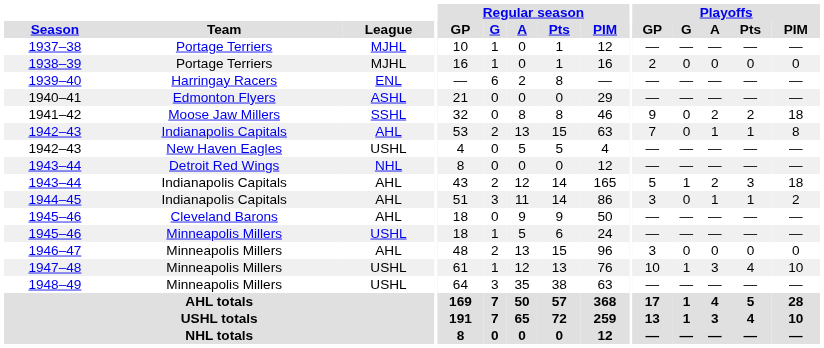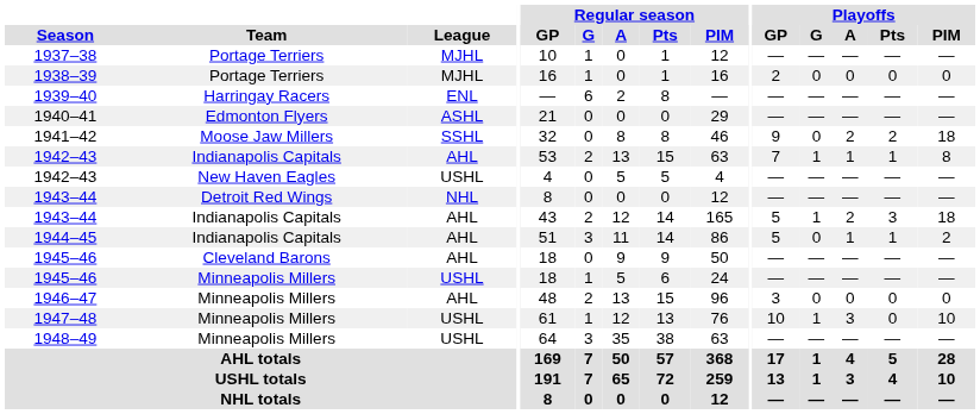 <table border="0" cellpadding="1" cellspacing="0" style="text-align:center; width:60em">
 <tr bgcolor="#e0e0e0">
 <th colspan="3" bgcolor="#ffffff"></th>
 <th rowspan="100" bgcolor="#ffffff"></th>
 <th colspan="5"><a href='#'>Regular season</a></th>
 <th rowspan="100" bgcolor="#ffffff"></th>
 <th colspan="5"><a href='#'>Playoffs</a></th>
 </tr>
 <tr bgcolor="#e0e0e0">
 <th><a href='#'>Season</a></th>
 <th>Team</th>
 <th>League</th>
 <th>GP</th>
 <th><a href='#'>G</a></th>
 <th><a href='#'>A</a></th>
 <th><a href='#'>Pts</a></th>
 <th><a href='#'>PIM</a></th>
 <th>GP</th>
 <th>G</th>
 <th>A</th>
 <th>Pts</th>
 <th>PIM</th>
 </tr>
 <tr>
 <td><a href='#'>1937–38</a></td>
 <td><a href='#'>Portage Terriers</a></td>
 <td><a href='#'>MJHL</a></td>
 <td>10</td>
 <td>1</td>
 <td>0</td>
 <td>1</td>
 <td>12</td>
 <td>—</td>
 <td>—</td>
 <td>—</td>
 <td>—</td>
 <td>—</td>
 </tr>
 <tr bgcolor="#f0f0f0">
 <td><a href='#'>1938–39</a></td>
 <td>Portage Terriers</td>
 <td>MJHL</td>
 <td>16</td>
 <td>1</td>
 <td>0</td>
 <td>1</td>
 <td>16</td>
 <td>2</td>
 <td>0</td>
 <td>0</td>
 <td>0</td>
 <td>0</td>
 </tr>
 <tr>
 <td><a href='#'>1939–40</a></td>
 <td><a href='#'>Harringay Racers</a></td>
 <td><a href='#'>ENL</a></td>
 <td>—</td>
 <td>6</td>
 <td>2</td>
 <td>8</td>
 <td>—</td>
 <td>—</td>
 <td>—</td>
 <td>—</td>
 <td>—</td>
 <td>—</td>
 </tr>
 <tr bgcolor="#f0f0f0">
 <td>1940–41</td>
 <td><a href='#'>Edmonton Flyers</a></td>
 <td><a href='#'>ASHL</a></td>
 <td>21</td>
 <td>0</td>
 <td>0</td>
 <td>0</td>
 <td>29</td>
 <td>—</td>
 <td>—</td>
 <td>—</td>
 <td>—</td>
 <td>—</td>
 </tr>
 <tr>
 <td>1941–42</td>
 <td><a href='#'>Moose Jaw Millers</a></td>
 <td><a href='#'>SSHL</a></td>
 <td>32</td>
 <td>0</td>
 <td>8</td>
 <td>8</td>
 <td>46</td>
 <td>9</td>
 <td>0</td>
 <td>2</td>
 <td>2</td>
 <td>18</td>
 </tr>
 <tr bgcolor="#f0f0f0">
 <td><a href='#'>1942–43</a></td>
 <td><a href='#'>Indianapolis Capitals</a></td>
 <td><a href='#'>AHL</a></td>
 <td>53</td>
 <td>2</td>
 <td>13</td>
 <td>15</td>
 <td>63</td>
 <td>7</td>
-<td>0</td>
+<td>1</td>
 <td>1</td>
 <td>1</td>
 <td>8</td>
 </tr>
 <tr>
 <td>1942–43</td>
 <td><a href='#'>New Haven Eagles</a></td>
 <td>USHL</td>
 <td>4</td>
 <td>0</td>
 <td>5</td>
 <td>5</td>
 <td>4</td>
 <td>—</td>
 <td>—</td>
 <td>—</td>
 <td>—</td>
 <td>—</td>
 </tr>
 <tr bgcolor="#f0f0f0">
 <td><a href='#'>1943–44</a></td>
 <td><a href='#'>Detroit Red Wings</a></td>
 <td><a href='#'>NHL</a></td>
 <td>8</td>
 <td>0</td>
 <td>0</td>
 <td>0</td>
 <td>12</td>
 <td>—</td>
 <td>—</td>
 <td>—</td>
 <td>—</td>
 <td>—</td>
 </tr>
 <tr>
 <td><a href='#'>1943–44</a></td>
 <td>Indianapolis Capitals</td>
 <td>AHL</td>
 <td>43</td>
 <td>2</td>
 <td>12</td>
 <td>14</td>
 <td>165</td>
 <td>5</td>
 <td>1</td>
 <td>2</td>
 <td>3</td>
 <td>18</td>
 </tr>
 <tr bgcolor="#f0f0f0">
 <td><a href='#'>1944–45</a></td>
 <td>Indianapolis Capitals</td>
 <td>AHL</td>
 <td>51</td>
 <td>3</td>
 <td>11</td>
 <td>14</td>
 <td>86</td>
-<td>3</td>
+<td>5</td>
 <td>0</td>
 <td>1</td>
 <td>1</td>
 <td>2</td>
 </tr>
 <tr>
 <td><a href='#'>1945–46</a></td>
 <td><a href='#'>Cleveland Barons</a></td>
 <td>AHL</td>
 <td>18</td>
 <td>0</td>
 <td>9</td>
 <td>9</td>
 <td>50</td>
 <td>—</td>
 <td>—</td>
 <td>—</td>
 <td>—</td>
 <td>—</td>
 </tr>
 <tr bgcolor="#f0f0f0">
 <td><a href='#'>1945–46</a></td>
 <td><a href='#'>Minneapolis Millers</a></td>
 <td><a href='#'>USHL</a></td>
 <td>18</td>
 <td>1</td>
 <td>5</td>
 <td>6</td>
 <td>24</td>
 <td>—</td>
 <td>—</td>
 <td>—</td>
 <td>—</td>
 <td>—</td>
 </tr>
 <tr>
 <td><a href='#'>1946–47</a></td>
 <td>Minneapolis Millers</td>
 <td>AHL</td>
 <td>48</td>
 <td>2</td>
 <td>13</td>
 <td>15</td>
 <td>96</td>
 <td>3</td>
 <td>0</td>
 <td>0</td>
 <td>0</td>
 <td>0</td>
 </tr>
 <tr bgcolor="#f0f0f0">
 <td><a href='#'>1947–48</a></td>
 <td>Minneapolis Millers</td>
 <td>USHL</td>
 <td>61</td>
 <td>1</td>
 <td>12</td>
 <td>13</td>
 <td>76</td>
 <td>10</td>
 <td>1</td>
 <td>3</td>
-<td>4</td>
+<td>0</td>
 <td>10</td>
 </tr>
 <tr>
 <td><a href='#'>1948–49</a></td>
 <td>Minneapolis Millers</td>
 <td>USHL</td>
 <td>64</td>
 <td>3</td>
 <td>35</td>
 <td>38</td>
 <td>63</td>
 <td>—</td>
 <td>—</td>
 <td>—</td>
 <td>—</td>
 <td>—</td>
 </tr>
 <tr bgcolor="#e0e0e0">
 <th colspan="3">AHL totals</th>
 <th>169</th>
 <th>7</th>
 <th>50</th>
 <th>57</th>
 <th>368</th>
 <th>17</th>
 <th>1</th>
 <th>4</th>
 <th>5</th>
 <th>28</th>
 </tr>
 <tr bgcolor="#e0e0e0">
 <th colspan="3">USHL totals</th>
 <th>191</th>
 <th>7</th>
 <th>65</th>
 <th>72</th>
 <th>259</th>
 <th>13</th>
 <th>1</th>
 <th>3</th>
 <th>4</th>
 <th>10</th>
 </tr>
 <tr bgcolor="#e0e0e0">
 <th colspan="3">NHL totals</th>
 <th>8</th>
 <th>0</th>
 <th>0</th>
 <th>0</th>
 <th>12</th>
 <th>—</th>
 <th>—</th>
 <th>—</th>
 <th>—</th>
 <th>—</th>
 </tr>
 </table>
